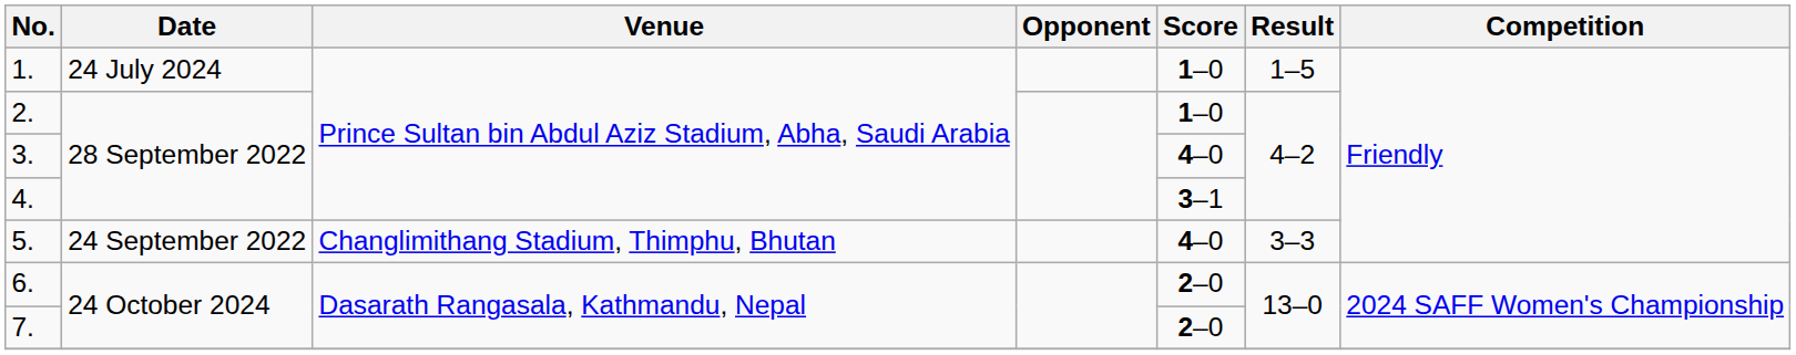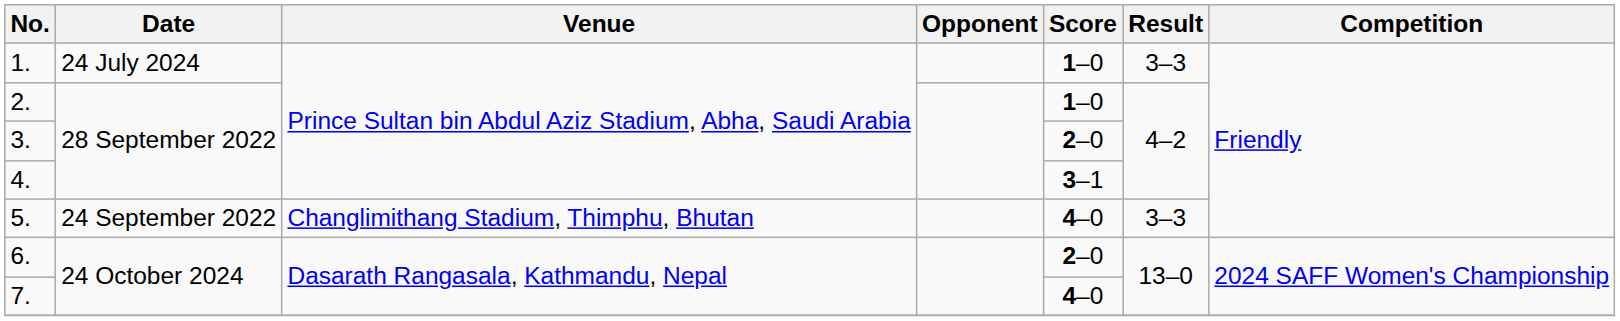 <table class="wikitable">
 <tr>
 <th>No.</th>
 <th>Date</th>
 <th>Venue</th>
 <th>Opponent</th>
 <th>Score</th>
 <th>Result</th>
 <th>Competition</th>
 </tr>
 <tr>
 <td>1.</td>
 <td>24 July 2024</td>
 <td rowspan=4><a href='#'>Prince Sultan bin Abdul Aziz Stadium</a>, <a href='#'>Abha</a>, <a href='#'>Saudi Arabia</a></td>
 <td></td>
 <td align=center><strong>1</strong>–0</td>
-<td align=center>1–5</td>
+<td align=center>3–3</td>
 <td rowspan=5><a href='#'>Friendly</a></td>
 </tr>
 <tr>
 <td>2.</td>
 <td rowspan=3>28 September 2022</td>
 <td rowspan=3></td>
 <td align=center><strong>1</strong>–0</td>
 <td rowspan=3 align=center>4–2</td>
 </tr>
 <tr>
 <td>3.</td>
-<td align=center><strong>4</strong>–0</td>
+<td align=center><strong>2</strong>–0</td>
 </tr>
 <tr>
 <td>4.</td>
 <td align=center><strong>3</strong>–1</td>
 </tr>
 <tr>
 <td>5.</td>
 <td>24 September 2022</td>
 <td><a href='#'>Changlimithang Stadium</a>, <a href='#'>Thimphu</a>, <a href='#'>Bhutan</a></td>
 <td></td>
 <td align=center><strong>4</strong>–0</td>
 <td align=center>3–3</td>
 </tr>
 <tr>
 <td>6.</td>
 <td rowspan=2>24 October 2024</td>
 <td rowspan=2><a href='#'>Dasarath Rangasala</a>, <a href='#'>Kathmandu</a>, <a href='#'>Nepal</a></td>
 <td rowspan=2></td>
 <td align=center><strong>2</strong>–0</td>
 <td rowspan=2 align=center>13–0</td>
 <td rowspan=2><a href='#'>2024 SAFF Women's Championship</a></td>
 </tr>
 <tr>
 <td>7.</td>
-<td align=center><strong>2</strong>–0</td>
+<td align=center><strong>4</strong>–0</td>
 </tr>
 <tr>
 </tr>
 </table>
